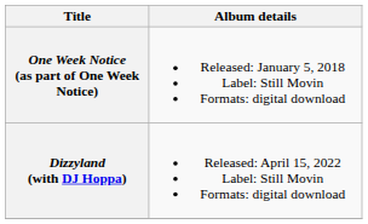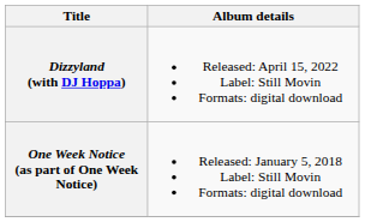 <table class="wikitable plainrowheaders" style="text-align:center;">
 <tr>
 <th scope="col" style="width:10em;">Title</th>
 <th scope="col" style="width:15em;">Album details</th>
 </tr>
 <tr>
+<th scope="row"><em>Dizzyland</em><br><span>(with <a href='#'>DJ Hoppa</a>)</span></th>
+<td><br><ul><li>Released: April 15, 2022</li><li>Label: Still Movin</li><li>Formats: digital download</li></ul></td>
+</tr>
+<tr>
 <th scope="row"><em>One Week Notice</em><br><span>(as part of One Week Notice)</span></th>
 <td><br><ul><li>Released: January 5, 2018</li><li>Label: Still Movin</li><li>Formats: digital download</li></ul></td>
 </tr>
 <tr>
-<th scope="row"><em>Dizzyland</em><br><span>(with <a href='#'>DJ Hoppa</a>)</span></th>
-<td><br><ul><li>Released: April 15, 2022</li><li>Label: Still Movin</li><li>Formats: digital download</li></ul></td>
-</tr>
-<tr>
 </tr>
 </table>
